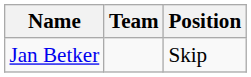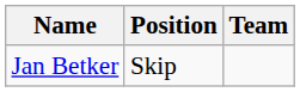 <table class="wikitable">
 <tr>
 <th><strong>Name</strong></th>
+<th><strong>Position</strong></th>
 <th><strong>Team</strong></th>
-<th><strong>Position</strong></th>
 </tr>
 <tr>
 <td><a href='#'>Jan Betker</a></td>
+<td>Skip</td>
 <td></td>
-<td>Skip</td>
 </tr>
 </table>
